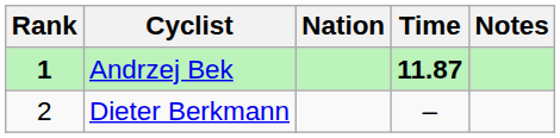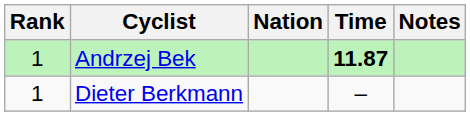 <table class="wikitable sortable" style="text-align:center">
 <tr>
 <th>Rank</th>
 <th>Cyclist</th>
 <th>Nation</th>
 <th>Time</th>
 <th>Notes</th>
 </tr>
 <tr bgcolor=bbf3bb>
-<td><strong>1</strong></td>
+<td>1</td>
 <td align=left data-sort-value="Bek, Andrzej"><a href='#'>Andrzej Bek</a></td>
 <td align=left></td>
 <td><strong>11.87</strong></td>
 <td></td>
 </tr>
 <tr>
-<td>2</td>
+<td>1</td>
 <td align=left data-sort-value="Berkmann, Dieter"><a href='#'>Dieter Berkmann</a></td>
 <td align=left></td>
 <td>–</td>
 <td></td>
 </tr>
 </table>
